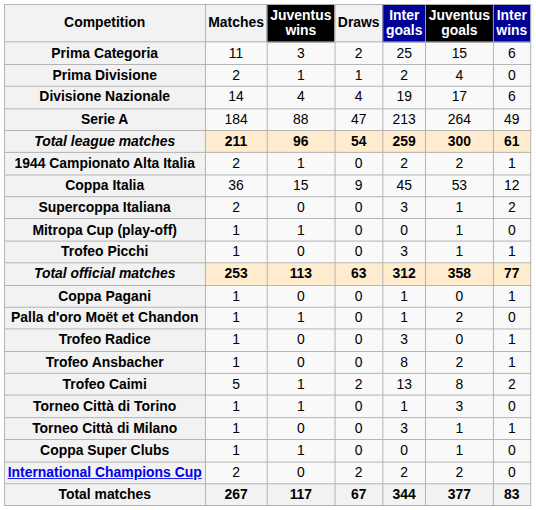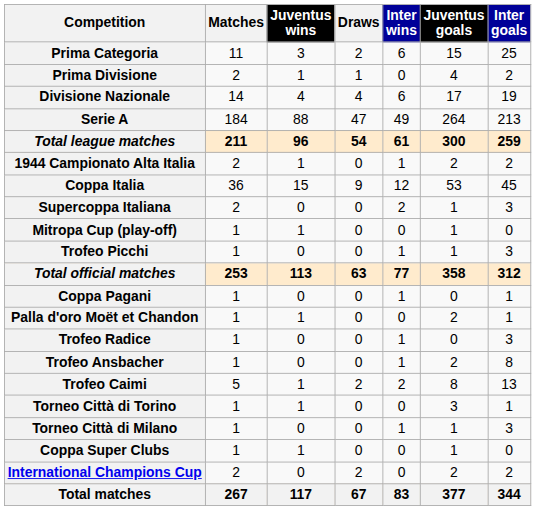 <table class="wikitable" style="text-align: center;">
 <tr>
 <th>Competition</th>
 <th>Matches</th>
 <th style="background:#000000; color:#FFFFFF">Juventus<br>wins</th>
 <th>Draws</th>
+<th style="background:#000099; color:#FFFFFF">Inter<br>wins</th>
+<th style="background:#000000; color:#FFFFFF">Juventus<br>goals</th>
 <th style="background:#000099; color:#FFFFFF">Inter<br>goals</th>
-<th style="background:#000000; color:#FFFFFF">Juventus<br>goals</th>
-<th style="background:#000099; color:#FFFFFF">Inter<br>wins</th>
 </tr>
 <tr>
 <th>Prima Categoria</th>
 <td>11</td>
 <td>3</td>
 <td>2</td>
+<td>6</td>
+<td>15</td>
 <td>25</td>
-<td>15</td>
-<td>6</td>
 </tr>
 <tr>
 <th>Prima Divisione</th>
 <td>2</td>
 <td>1</td>
 <td>1</td>
+<td>0</td>
+<td>4</td>
 <td>2</td>
-<td>4</td>
-<td>0</td>
 </tr>
 <tr>
 <th>Divisione Nazionale</th>
 <td>14</td>
 <td>4</td>
 <td>4</td>
+<td>6</td>
+<td>17</td>
 <td>19</td>
-<td>17</td>
-<td>6</td>
 </tr>
 <tr>
 <th>Serie A</th>
 <td>184</td>
 <td>88</td>
 <td>47</td>
+<td>49</td>
+<td>264</td>
 <td>213</td>
-<td>264</td>
-<td>49</td>
 </tr>
 <tr bgcolor=blanchedalmond>
 <th><em>Total league matches</em></th>
 <td><strong>211</strong></td>
 <td><strong>96</strong></td>
 <td><strong>54</strong></td>
+<td><strong>61</strong></td>
+<td><strong>300</strong></td>
 <td><strong>259</strong></td>
-<td><strong>300</strong></td>
-<td><strong>61</strong></td>
 </tr>
 <tr>
 <th>1944 Campionato Alta Italia</th>
 <td>2</td>
 <td>1</td>
 <td>0</td>
+<td>1</td>
 <td>2</td>
 <td>2</td>
-<td>1</td>
 </tr>
 <tr>
 <th>Coppa Italia</th>
 <td>36</td>
 <td>15</td>
 <td>9</td>
+<td>12</td>
+<td>53</td>
 <td>45</td>
-<td>53</td>
-<td>12</td>
 </tr>
 <tr>
 <th>Supercoppa Italiana</th>
 <td>2</td>
 <td>0</td>
 <td>0</td>
+<td>2</td>
+<td>1</td>
 <td>3</td>
-<td>1</td>
-<td>2</td>
 </tr>
 <tr>
 <th>Mitropa Cup (play-off)</th>
 <td>1</td>
 <td>1</td>
 <td>0</td>
 <td>0</td>
 <td>1</td>
 <td>0</td>
 </tr>
 <tr>
 <th>Trofeo Picchi</th>
 <td>1</td>
 <td>0</td>
 <td>0</td>
-<td>3</td>
 <td>1</td>
 <td>1</td>
+<td>3</td>
 </tr>
 <tr bgcolor=blanchedalmond>
 <th><em>Total official matches</em></th>
 <td><strong>253</strong></td>
 <td><strong>113</strong></td>
 <td><strong>63</strong></td>
+<td><strong>77</strong></td>
+<td><strong>358</strong></td>
 <td><strong>312</strong></td>
-<td><strong>358</strong></td>
-<td><strong>77</strong></td>
 </tr>
 <tr>
 <th>Coppa Pagani</th>
 <td>1</td>
 <td>0</td>
 <td>0</td>
 <td>1</td>
 <td>0</td>
 <td>1</td>
 </tr>
 <tr>
 <th>Palla d'oro Moët et Chandon</th>
 <td>1</td>
 <td>1</td>
 <td>0</td>
+<td>0</td>
+<td>2</td>
 <td>1</td>
-<td>2</td>
-<td>0</td>
 </tr>
 <tr>
 <th>Trofeo Radice</th>
 <td>1</td>
 <td>0</td>
 <td>0</td>
+<td>1</td>
+<td>0</td>
 <td>3</td>
-<td>0</td>
-<td>1</td>
 </tr>
 <tr>
 <th>Trofeo Ansbacher</th>
 <td>1</td>
 <td>0</td>
 <td>0</td>
+<td>1</td>
+<td>2</td>
 <td>8</td>
-<td>2</td>
-<td>1</td>
 </tr>
 <tr>
 <th>Trofeo Caimi</th>
 <td>5</td>
 <td>1</td>
 <td>2</td>
+<td>2</td>
+<td>8</td>
 <td>13</td>
-<td>8</td>
-<td>2</td>
 </tr>
 <tr>
 <th>Torneo Città di Torino</th>
 <td>1</td>
 <td>1</td>
 <td>0</td>
+<td>0</td>
+<td>3</td>
 <td>1</td>
-<td>3</td>
-<td>0</td>
 </tr>
 <tr>
 <th>Torneo Città di Milano</th>
 <td>1</td>
 <td>0</td>
 <td>0</td>
-<td>3</td>
 <td>1</td>
 <td>1</td>
+<td>3</td>
 </tr>
 <tr>
 <th>Coppa Super Clubs</th>
 <td>1</td>
 <td>1</td>
 <td>0</td>
 <td>0</td>
 <td>1</td>
 <td>0</td>
 </tr>
 <tr>
 <th><a href='#'>International Champions Cup</a></th>
 <td>2</td>
 <td>0</td>
 <td>2</td>
+<td>0</td>
 <td>2</td>
 <td>2</td>
-<td>0</td>
 </tr>
 <tr bgcolor=blanchedalmond>
 <th>Total matches</th>
 <th>267</th>
 <th>117</th>
 <th>67</th>
+<th>83</th>
+<th>377</th>
 <th>344</th>
-<th>377</th>
-<th>83</th>
 </tr>
 </table>
